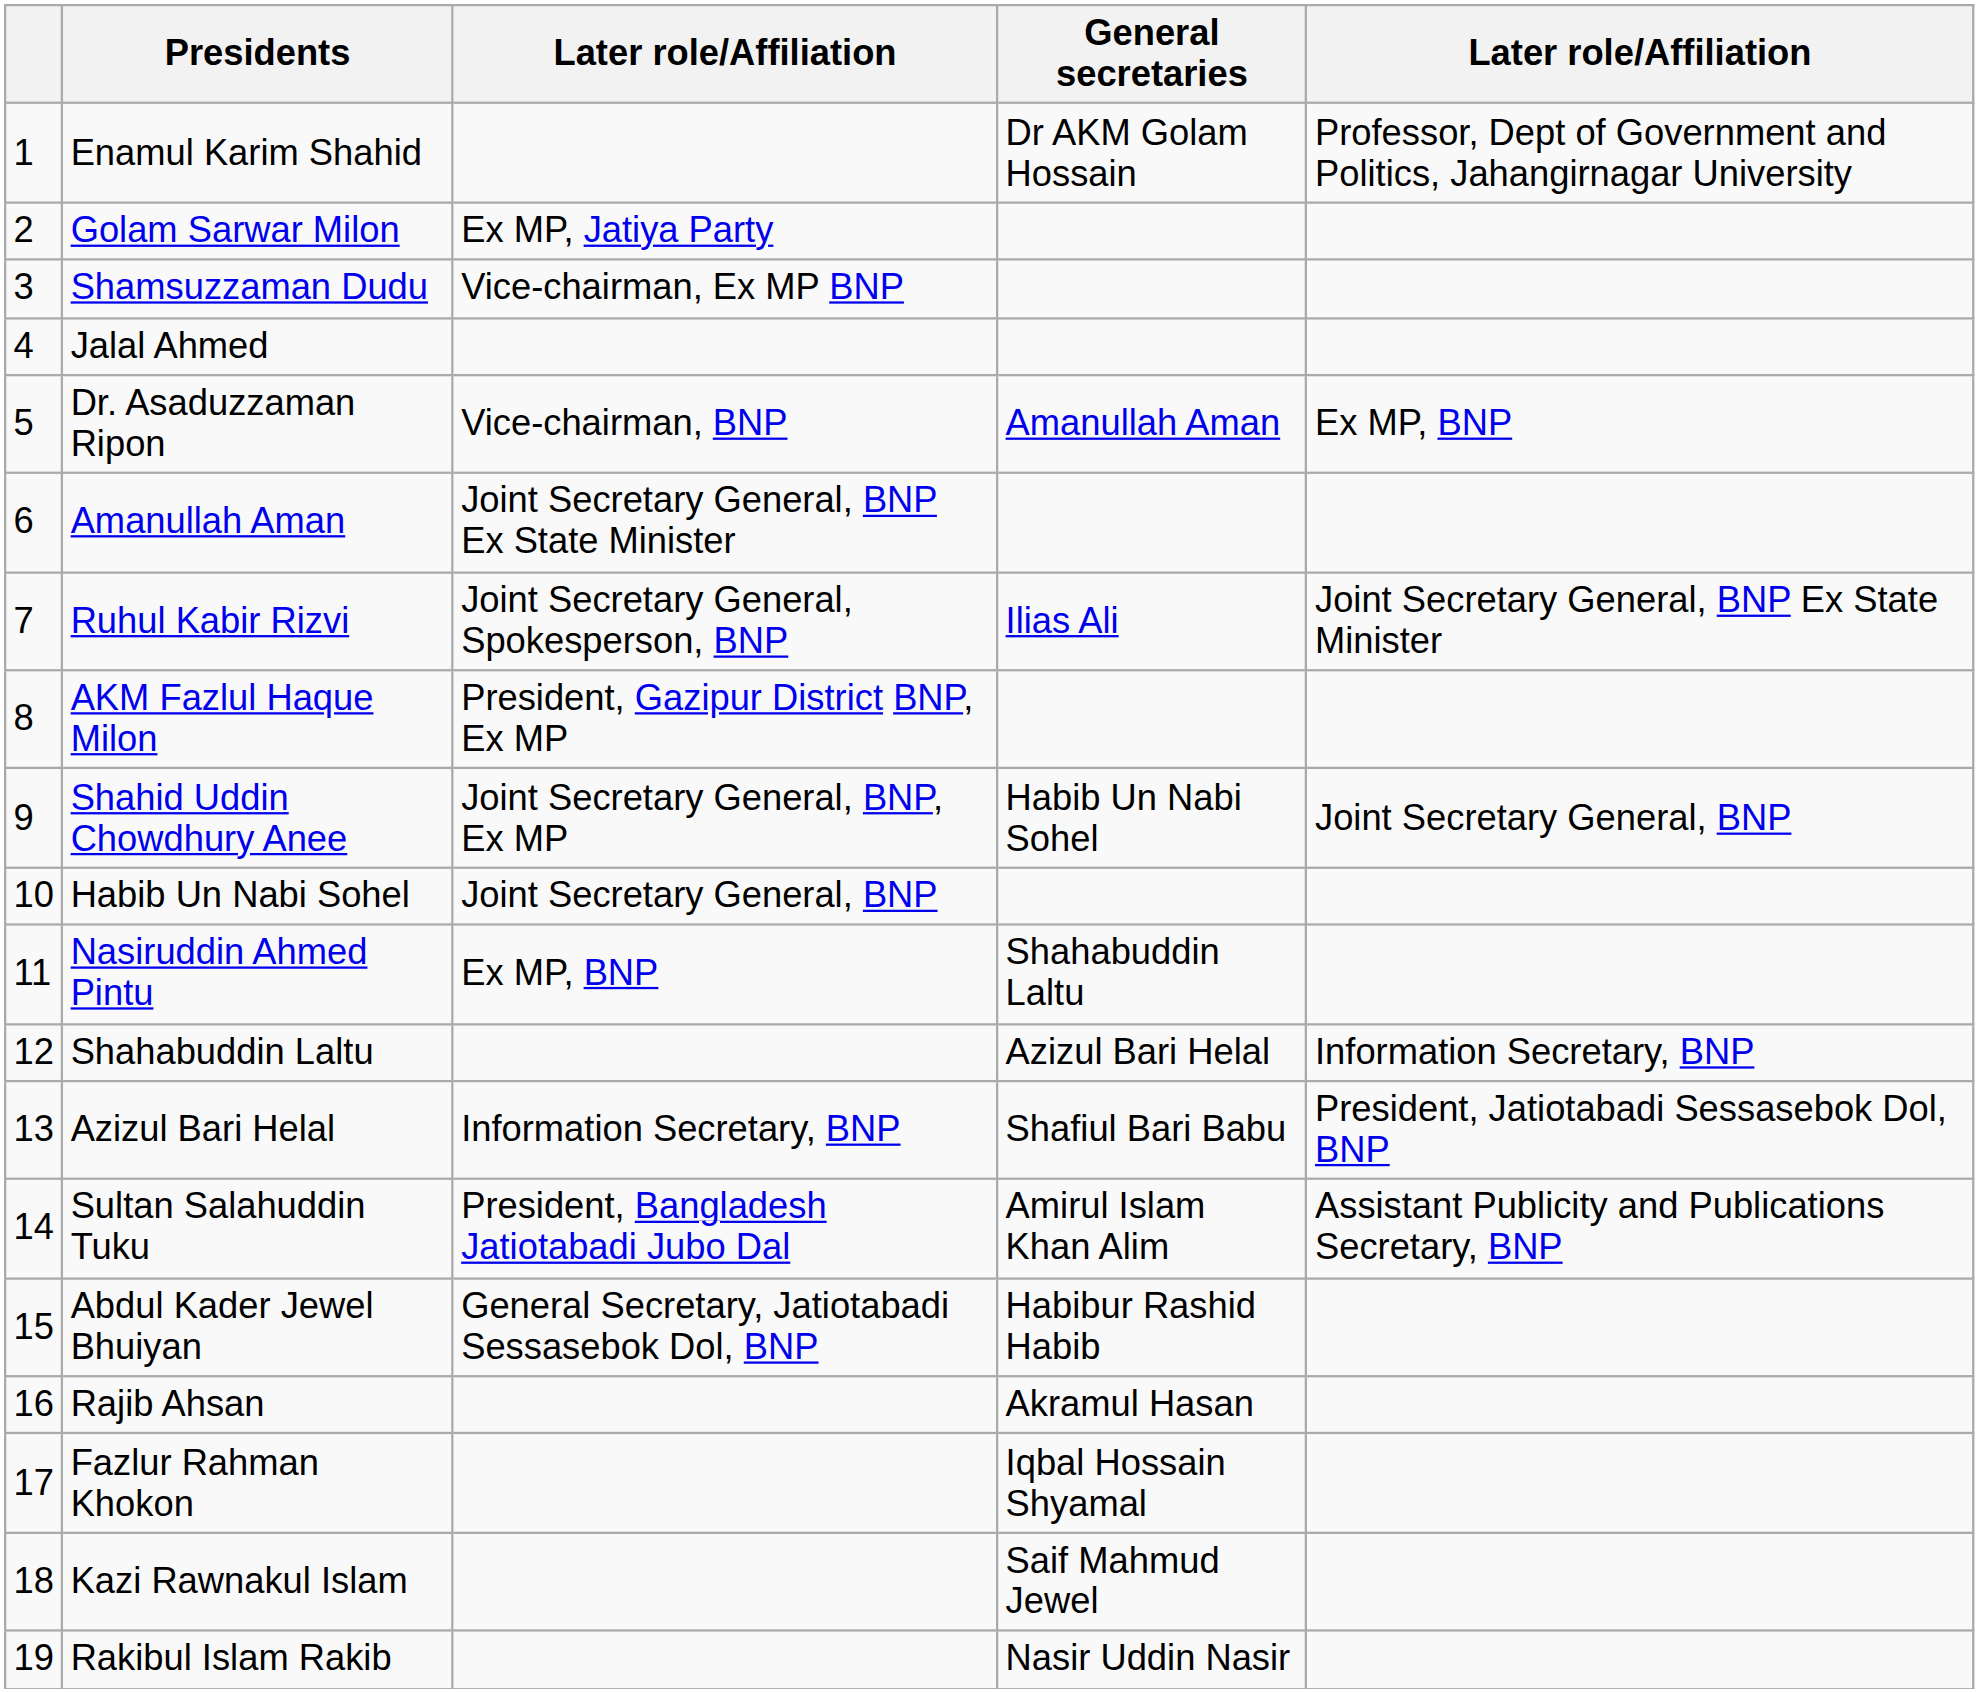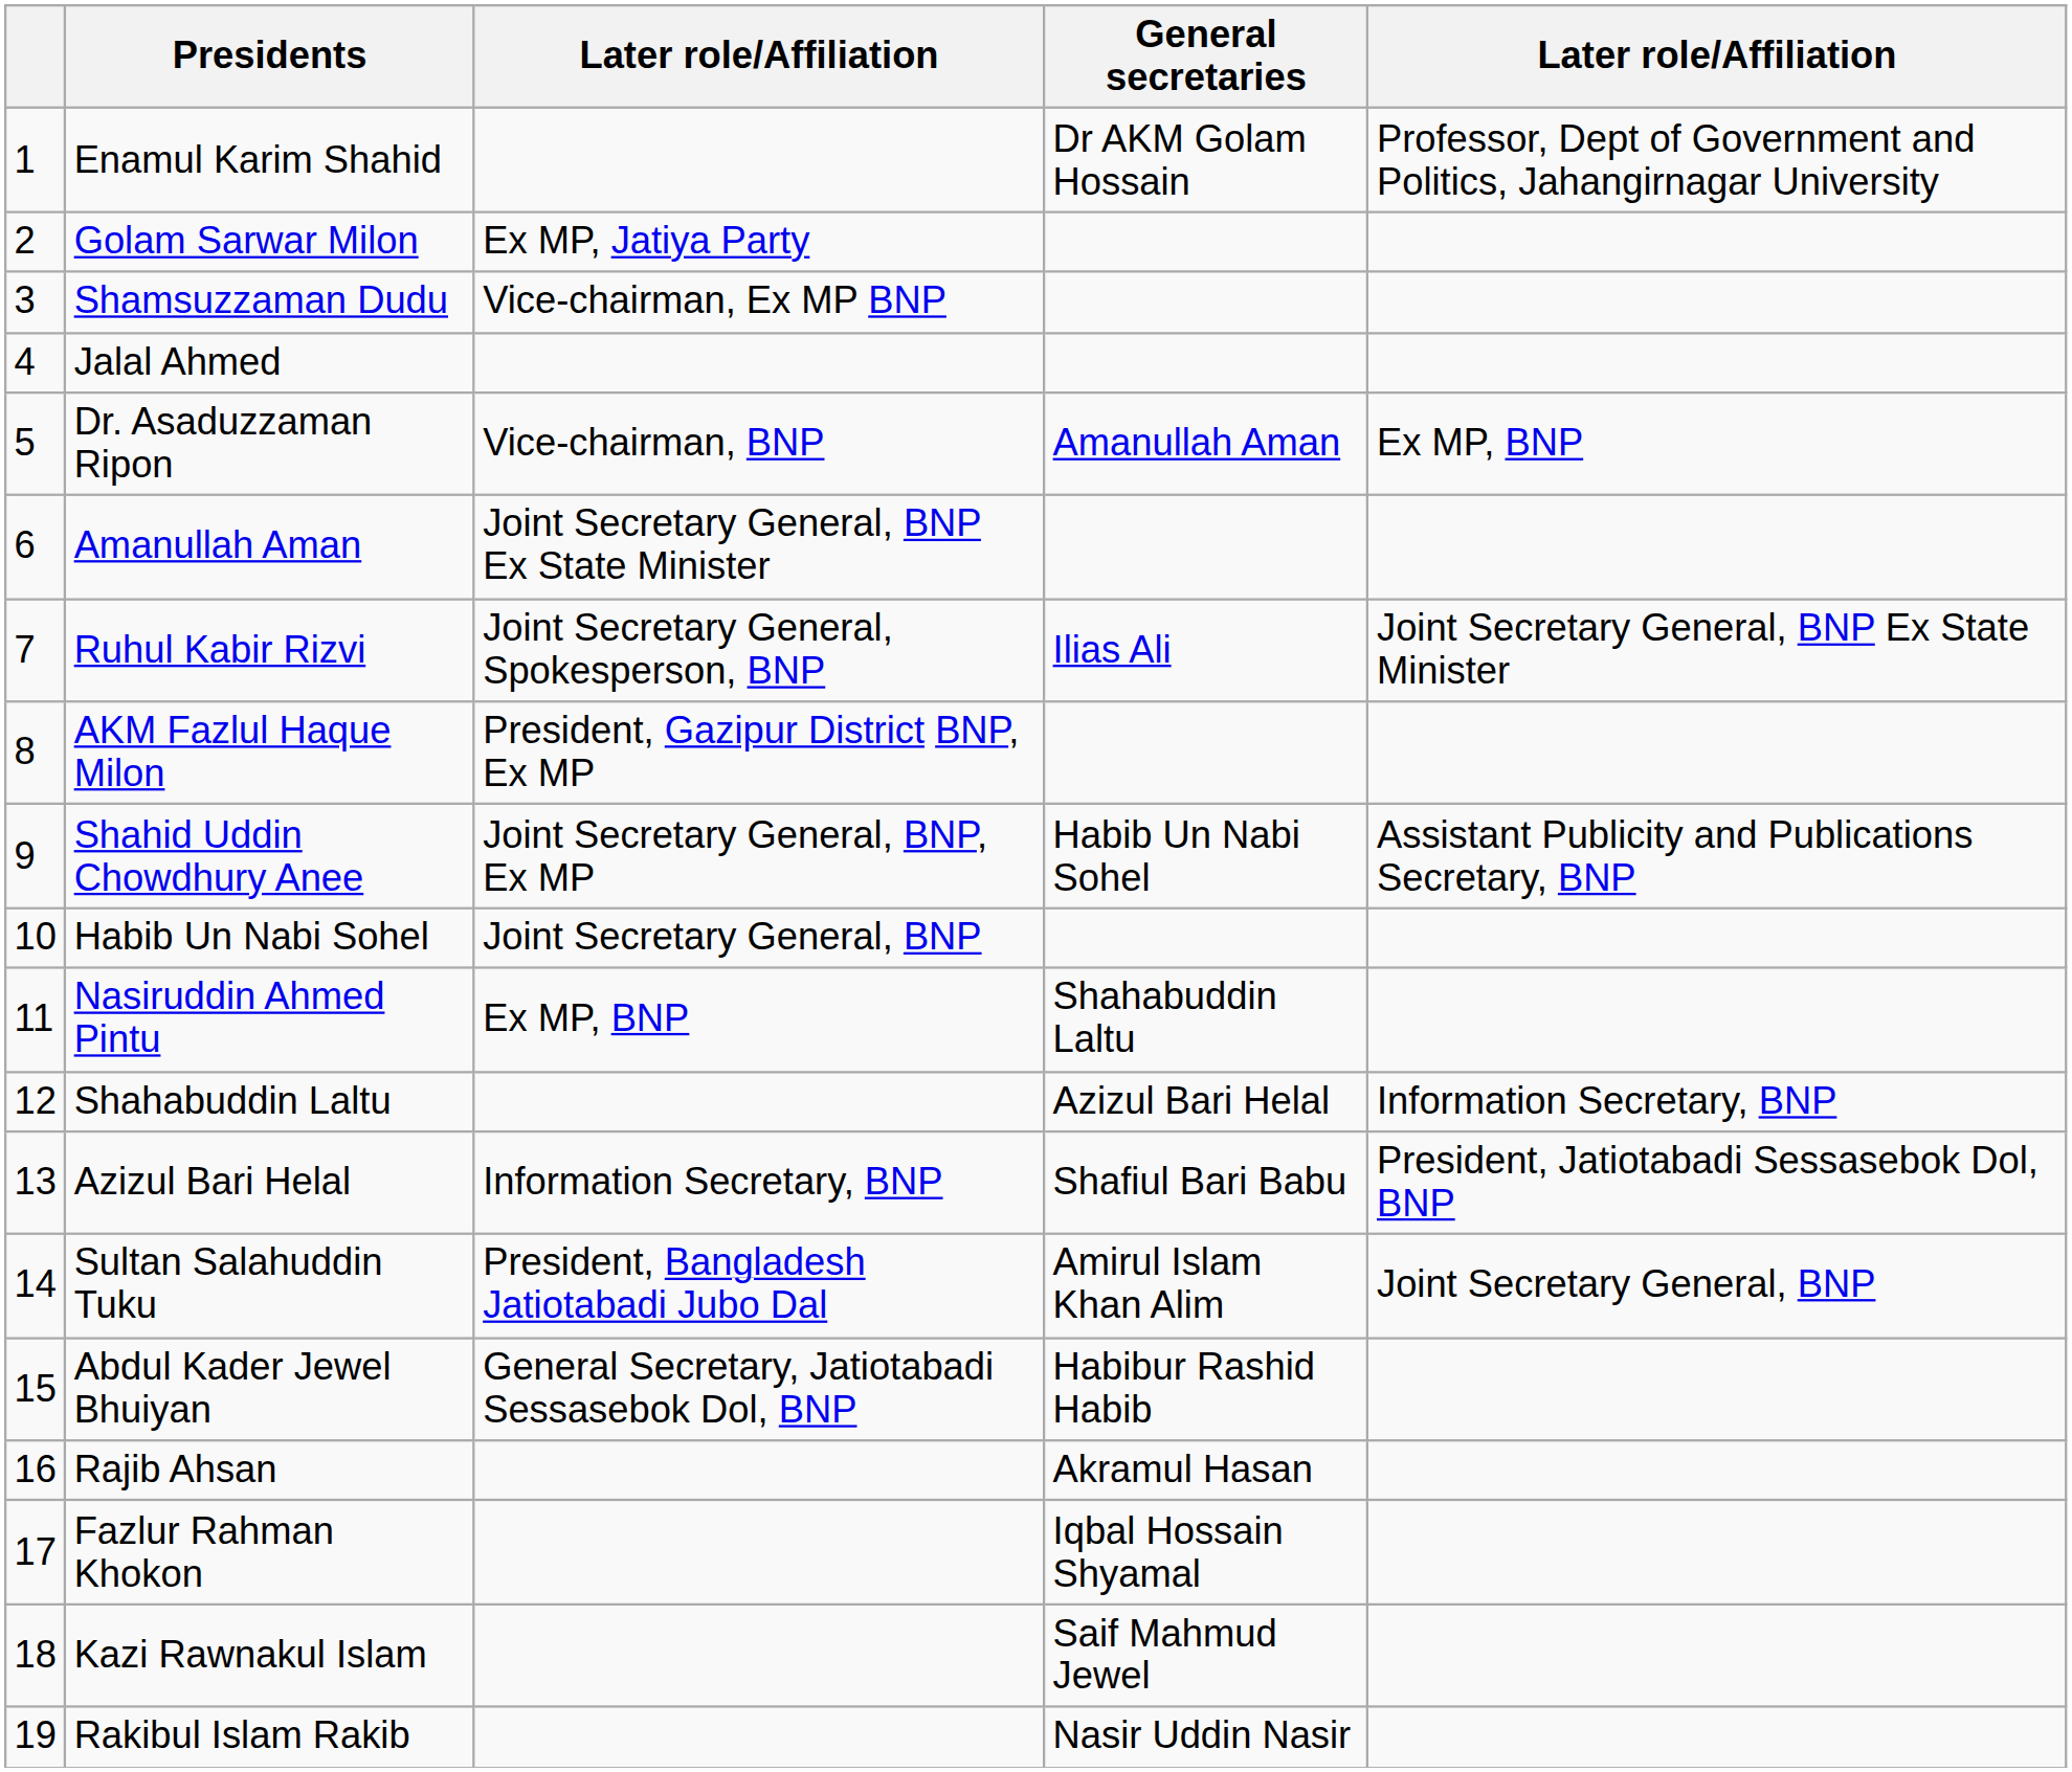 <table class="wikitable" style="text-align:left">
 <tr>
 <th></th>
 <th>Presidents</th>
 <th>Later role/Affiliation</th>
 <th>General secretaries</th>
 <th>Later role/Affiliation</th>
 </tr>
 <tr>
 <td align="left">1</td>
 <td>Enamul Karim Shahid</td>
 <td></td>
 <td>Dr AKM Golam Hossain</td>
 <td>Professor, Dept of Government and Politics, Jahangirnagar University</td>
 </tr>
 <tr>
 <td align="left">2</td>
 <td><a href='#'>Golam Sarwar Milon</a></td>
 <td>Ex MP, <a href='#'>Jatiya Party</a></td>
 <td></td>
 <td></td>
 </tr>
 <tr>
 <td align="left">3</td>
 <td><a href='#'>Shamsuzzaman Dudu</a></td>
 <td>Vice-chairman, Ex MP <a href='#'>BNP</a></td>
 <td></td>
 <td></td>
 </tr>
 <tr>
 <td align="left">4</td>
 <td>Jalal Ahmed</td>
 <td></td>
 <td></td>
 <td></td>
 </tr>
 <tr>
 <td align="left">5</td>
 <td>Dr. Asaduzzaman Ripon</td>
 <td>Vice-chairman, <a href='#'>BNP</a></td>
 <td><a href='#'>Amanullah Aman</a></td>
 <td>Ex MP, <a href='#'>BNP</a></td>
 </tr>
 <tr>
 <td align="left">6</td>
 <td><a href='#'>Amanullah Aman</a></td>
 <td>Joint Secretary General, <a href='#'>BNP</a> Ex State Minister</td>
 <td></td>
 <td></td>
 </tr>
 <tr>
 <td align="left">7</td>
 <td><a href='#'>Ruhul Kabir Rizvi</a></td>
 <td>Joint Secretary General, Spokesperson, <a href='#'>BNP</a></td>
 <td><a href='#'> Ilias Ali</a></td>
 <td>Joint Secretary General, <a href='#'>BNP</a> Ex State Minister</td>
 </tr>
 <tr>
 <td align="left">8</td>
 <td><a href='#'>AKM Fazlul Haque Milon</a></td>
 <td>President, <a href='#'>Gazipur District</a> <a href='#'>BNP</a>, Ex MP</td>
 <td></td>
 <td></td>
 </tr>
 <tr>
 <td align="left">9</td>
 <td><a href='#'>Shahid Uddin Chowdhury Anee</a></td>
 <td>Joint Secretary General, <a href='#'>BNP</a>, Ex MP</td>
 <td>Habib Un Nabi Sohel</td>
-<td>Joint Secretary General, <a href='#'>BNP</a></td>
+<td>Assistant Publicity and Publications Secretary, <a href='#'>BNP</a></td>
 </tr>
 <tr>
 <td align="left">10</td>
 <td>Habib Un Nabi Sohel</td>
 <td>Joint Secretary General, <a href='#'>BNP</a></td>
 <td></td>
 <td></td>
 </tr>
 <tr>
 <td align="left">11</td>
 <td><a href='#'>Nasiruddin Ahmed Pintu</a></td>
 <td>Ex MP, <a href='#'>BNP</a></td>
 <td>Shahabuddin Laltu</td>
 <td></td>
 </tr>
 <tr>
 <td align="left">12</td>
 <td>Shahabuddin Laltu</td>
 <td></td>
 <td>Azizul Bari Helal</td>
 <td>Information Secretary, <a href='#'>BNP</a></td>
 </tr>
 <tr>
 <td align="left">13</td>
 <td>Azizul Bari Helal</td>
 <td>Information Secretary, <a href='#'>BNP</a></td>
 <td>Shafiul Bari Babu</td>
 <td>President, Jatiotabadi Sessasebok Dol, <a href='#'>BNP</a></td>
 </tr>
 <tr>
 <td align="left">14</td>
 <td>Sultan Salahuddin Tuku</td>
 <td>President, <a href='#'>Bangladesh Jatiotabadi Jubo Dal</a></td>
 <td>Amirul Islam Khan Alim</td>
-<td>Assistant Publicity and Publications Secretary, <a href='#'>BNP</a></td>
+<td>Joint Secretary General, <a href='#'>BNP</a></td>
 </tr>
 <tr>
 <td align="left">15</td>
 <td>Abdul Kader Jewel Bhuiyan</td>
 <td>General Secretary, Jatiotabadi Sessasebok Dol, <a href='#'>BNP</a></td>
 <td>Habibur Rashid Habib</td>
 <td></td>
 </tr>
 <tr>
 <td align="left">16</td>
 <td>Rajib Ahsan</td>
 <td></td>
 <td>Akramul Hasan</td>
 <td></td>
 </tr>
 <tr>
 <td align="left">17</td>
 <td>Fazlur Rahman Khokon</td>
 <td></td>
 <td>Iqbal Hossain Shyamal</td>
 <td></td>
 </tr>
 <tr>
 <td align="left">18</td>
 <td>Kazi Rawnakul Islam</td>
 <td></td>
 <td>Saif Mahmud Jewel</td>
 <td></td>
 </tr>
 <tr>
 <td align="left">19</td>
 <td>Rakibul Islam Rakib</td>
 <td></td>
 <td>Nasir Uddin Nasir</td>
 <td></td>
 </tr>
 <tr>
 </tr>
 </table>
